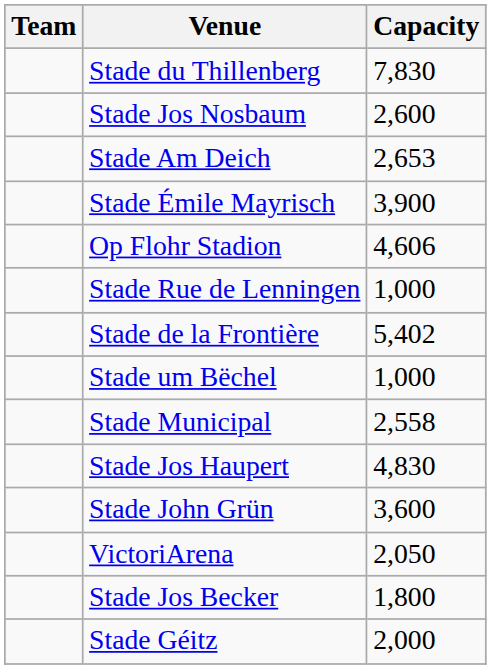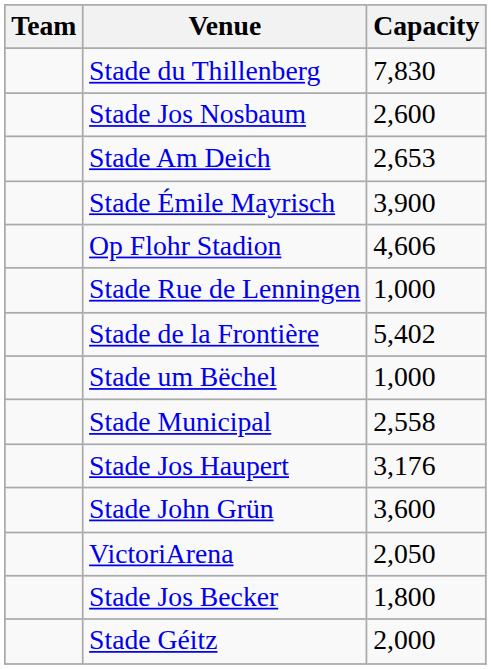 <table class="wikitable sortable">
 <tr>
 <th>Team</th>
 <th>Venue</th>
 <th>Capacity</th>
 </tr>
 <tr>
 <td></td>
 <td><a href='#'>Stade du Thillenberg</a></td>
 <td>7,830</td>
 </tr>
 <tr>
 <td></td>
 <td><a href='#'>Stade Jos Nosbaum</a></td>
 <td>2,600</td>
 </tr>
 <tr>
 <td></td>
 <td><a href='#'>Stade Am Deich</a></td>
 <td>2,653</td>
 </tr>
 <tr>
 <td></td>
 <td><a href='#'>Stade Émile Mayrisch</a></td>
 <td>3,900</td>
 </tr>
 <tr>
 <td></td>
 <td><a href='#'>Op Flohr Stadion</a></td>
 <td>4,606</td>
 </tr>
 <tr>
 <td></td>
 <td><a href='#'>Stade Rue de Lenningen</a></td>
 <td>1,000</td>
 </tr>
 <tr>
 <td></td>
 <td><a href='#'>Stade de la Frontière</a></td>
 <td>5,402</td>
 </tr>
 <tr>
 <td></td>
 <td><a href='#'>Stade um Bëchel</a></td>
 <td>1,000</td>
 </tr>
 <tr>
 <td></td>
 <td><a href='#'>Stade Municipal</a></td>
 <td>2,558</td>
 </tr>
 <tr>
 <td></td>
 <td><a href='#'>Stade Jos Haupert</a></td>
-<td>4,830</td>
+<td>3,176</td>
 </tr>
 <tr>
 <td></td>
 <td><a href='#'>Stade John Grün</a></td>
 <td>3,600</td>
 </tr>
 <tr>
 <td></td>
 <td><a href='#'>VictoriArena</a></td>
 <td>2,050</td>
 </tr>
 <tr>
 <td></td>
 <td><a href='#'>Stade Jos Becker</a></td>
 <td>1,800</td>
 </tr>
 <tr>
 <td></td>
 <td><a href='#'>Stade Géitz</a></td>
 <td>2,000</td>
 </tr>
 </table>
